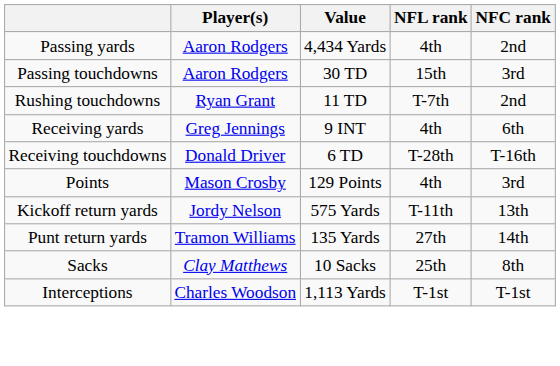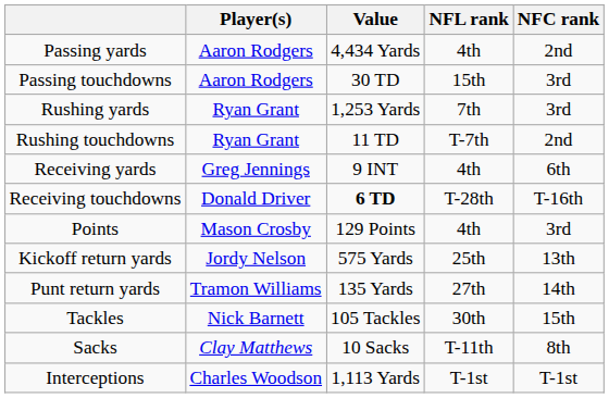 <table class="wikitable">
 <tr>
 <th></th>
 <th>Player(s)</th>
 <th>Value</th>
 <th>NFL rank</th>
 <th>NFC rank</th>
 </tr>
 <tr style="background:#ffddoo; text-align:center;">
 <td>Passing yards</td>
 <td><a href='#'>Aaron Rodgers</a></td>
 <td>4,434 Yards</td>
 <td>4th</td>
 <td>2nd</td>
 </tr>
 <tr style="background:#ffddoo; text-align:center;">
 <td>Passing touchdowns</td>
 <td><a href='#'>Aaron Rodgers</a></td>
 <td>30 TD</td>
 <td>15th</td>
 <td>3rd</td>
 </tr>
 <tr style="background:#ffddoo; text-align:center;">
+<td>Rushing yards</td>
+<td><a href='#'>Ryan Grant</a></td>
+<td>1,253 Yards</td>
+<td>7th</td>
+<td>3rd</td>
+</tr>
+<tr style="background:#ffddoo; text-align:center;">
 <td>Rushing touchdowns</td>
 <td><a href='#'>Ryan Grant</a></td>
 <td>11 TD</td>
 <td>T-7th</td>
 <td>2nd</td>
 </tr>
 <tr style="background:#ffddoo; text-align:center;">
 <td>Receiving yards</td>
 <td><a href='#'>Greg Jennings</a></td>
 <td>9 INT</td>
 <td>4th</td>
 <td>6th</td>
 </tr>
 <tr style="background:#ffddoo; text-align:center;">
 <td>Receiving touchdowns</td>
 <td><a href='#'>Donald Driver</a></td>
-<td>6 TD</td>
+<td><strong>6 TD</strong></td>
 <td>T-28th</td>
 <td>T-16th</td>
 </tr>
 <tr style="background:#ffddoo; text-align:center;">
 <td>Points</td>
 <td><a href='#'>Mason Crosby</a></td>
 <td>129 Points</td>
 <td>4th</td>
 <td>3rd</td>
 </tr>
 <tr style="background:#ffddoo; text-align:center;">
 <td>Kickoff return yards</td>
 <td><a href='#'>Jordy Nelson</a></td>
 <td>575 Yards</td>
-<td>T-11th</td>
+<td>25th</td>
 <td>13th</td>
 </tr>
 <tr style="background:#ffddoo; text-align:center;">
 <td>Punt return yards</td>
 <td><a href='#'>Tramon Williams</a></td>
 <td>135 Yards</td>
 <td>27th</td>
 <td>14th</td>
 </tr>
 <tr style="background:#ffddoo; text-align:center;">
+<td>Tackles</td>
+<td><a href='#'>Nick Barnett</a></td>
+<td>105 Tackles</td>
+<td>30th</td>
+<td>15th</td>
+</tr>
+<tr style="background:#ffddoo; text-align:center;">
 <td>Sacks</td>
 <td><em><a href='#'>Clay Matthews</a></em></td>
 <td>10 Sacks</td>
-<td>25th</td>
+<td>T-11th</td>
 <td>8th</td>
 </tr>
 <tr style="background:#ffddoo; text-align:center;">
 <td>Interceptions</td>
 <td><a href='#'>Charles Woodson</a></td>
 <td>1,113 Yards</td>
 <td>T-1st</td>
 <td>T-1st</td>
 </tr>
 </table>
